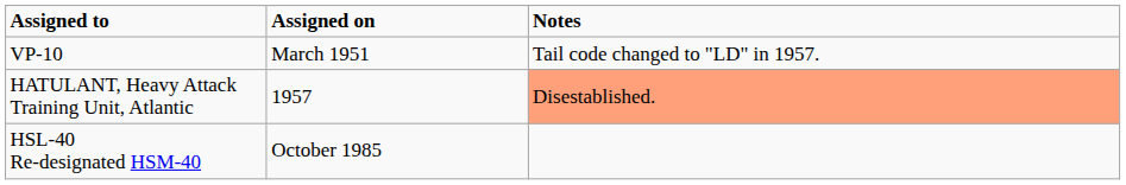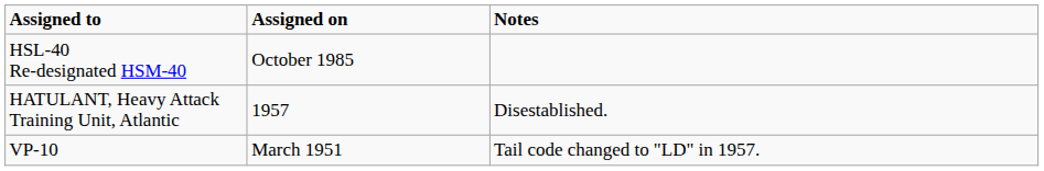 <table class="wikitable" style="width: 70%;">
 <tr>
 <td style="width: 200px;"><strong>Assigned to</strong></td>
 <td style="width: 200px;"><strong>Assigned on</strong></td>
 <td><strong>Notes</strong></td>
 </tr>
 <tr>
+<td>HSL-40<br>Re-designated <a href='#'>HSM-40</a></td>
+<td>October 1985</td>
+<td></td>
+</tr>
+<tr>
+<td>HATULANT, Heavy Attack Training Unit, Atlantic</td>
+<td>1957</td>
+<td>Disestablished.</td>
+</tr>
+<tr>
 <td>VP-10</td>
 <td>March 1951</td>
 <td>Tail code changed to "LD" in 1957.</td>
 </tr>
-<tr>
-<td>HATULANT, Heavy Attack Training Unit, Atlantic</td>
-<td>1957</td>
-<td style="background: lightsalmon;">Disestablished.</td>
-</tr>
-<tr>
-<td>HSL-40<br>Re-designated <a href='#'>HSM-40</a></td>
-<td>October 1985</td>
-<td></td>
-</tr>
 </table>
